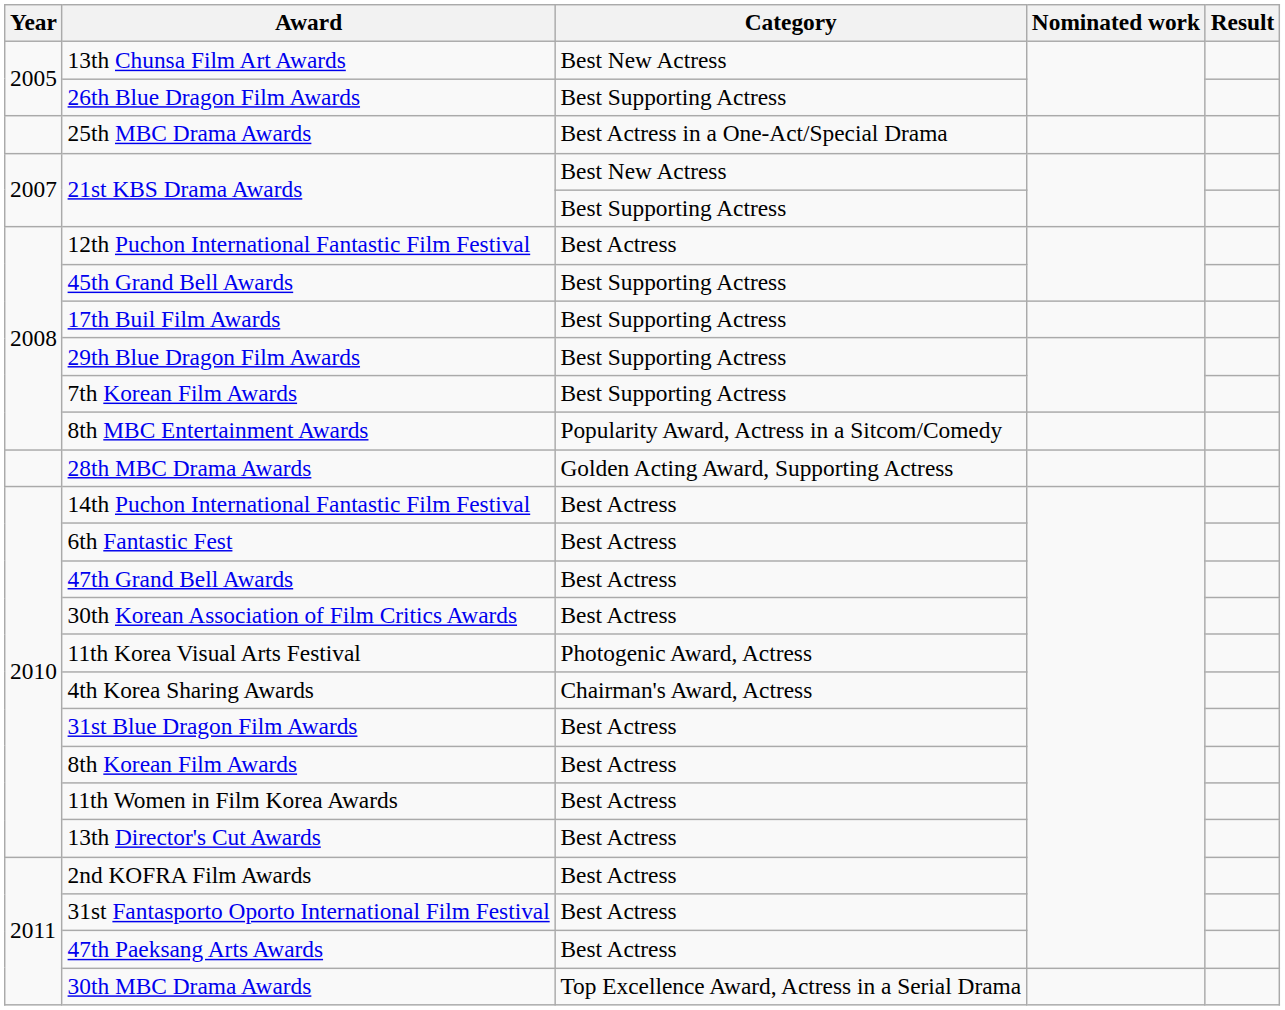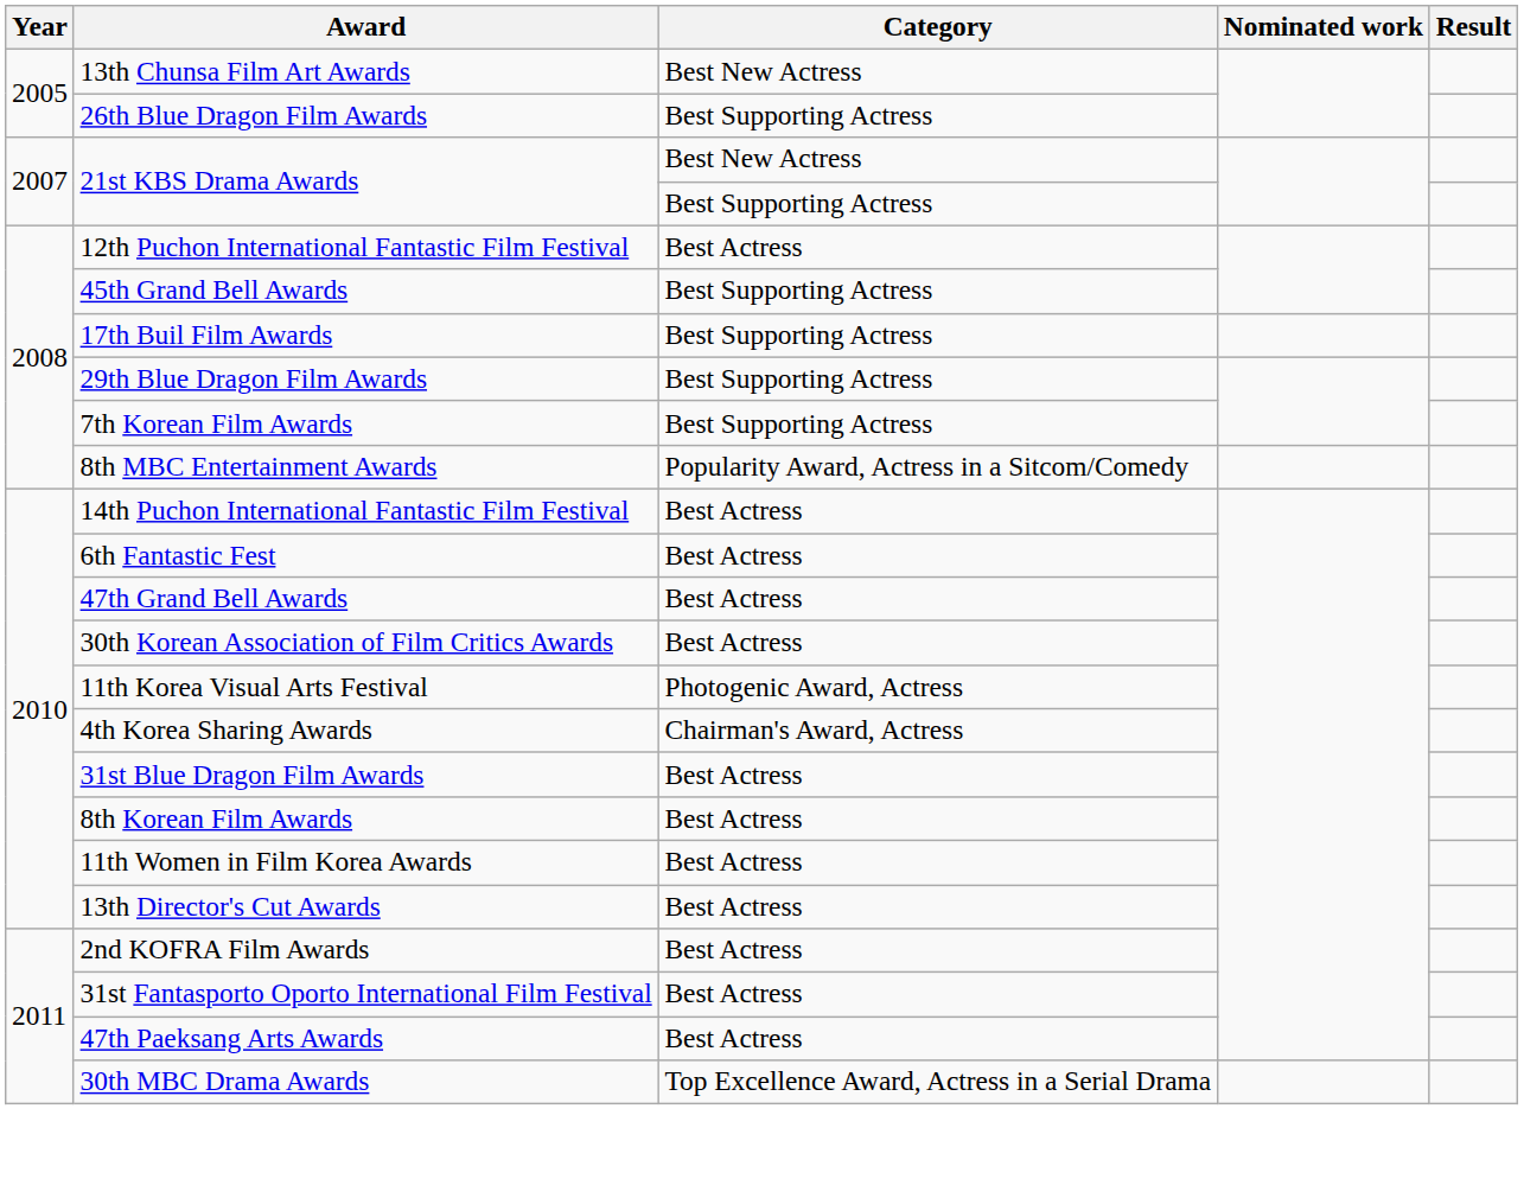 <table class="wikitable sortable">
 <tr>
 <th>Year</th>
 <th>Award</th>
 <th>Category</th>
 <th>Nominated work</th>
 <th>Result</th>
 </tr>
 <tr>
 <td rowspan=2 style="text-align:center;">2005</td>
 <td>13th <a href='#'>Chunsa Film Art Awards</a></td>
 <td>Best New Actress</td>
 <td rowspan=2></td>
 <td></td>
 </tr>
 <tr>
 <td><a href='#'>26th Blue Dragon Film Awards</a></td>
 <td>Best Supporting Actress</td>
-<td></td>
-</tr>
-<tr>
-<td></td>
-<td>25th <a href='#'>MBC Drama Awards</a></td>
-<td>Best Actress in a One-Act/Special Drama</td>
-<td></td>
 <td></td>
 </tr>
 <tr>
 <td rowspan=2 style="text-align:center;">2007</td>
 <td rowspan=2><a href='#'>21st KBS Drama Awards</a></td>
 <td>Best New Actress</td>
 <td rowspan=2></td>
 <td></td>
 </tr>
 <tr>
 <td>Best Supporting Actress</td>
 <td></td>
 </tr>
 <tr>
 <td rowspan=6 style="text-align:center;">2008</td>
 <td>12th <a href='#'>Puchon International Fantastic Film Festival</a></td>
 <td>Best Actress</td>
 <td rowspan=2></td>
 <td></td>
 </tr>
 <tr>
 <td><a href='#'>45th Grand Bell Awards</a></td>
 <td>Best Supporting Actress</td>
 <td></td>
 </tr>
 <tr>
 <td><a href='#'>17th Buil Film Awards</a></td>
 <td>Best Supporting Actress</td>
 <td></td>
 <td></td>
 </tr>
 <tr>
 <td><a href='#'>29th Blue Dragon Film Awards</a></td>
 <td>Best Supporting Actress</td>
 <td rowspan=2></td>
 <td></td>
 </tr>
 <tr>
 <td>7th <a href='#'>Korean Film Awards</a></td>
 <td>Best Supporting Actress</td>
 <td></td>
 </tr>
 <tr>
 <td>8th <a href='#'>MBC Entertainment Awards</a></td>
 <td>Popularity Award, Actress in a Sitcom/Comedy</td>
-<td></td>
-<td></td>
-</tr>
-<tr>
-<td></td>
-<td><a href='#'>28th MBC Drama Awards</a></td>
-<td>Golden Acting Award, Supporting Actress</td>
 <td></td>
 <td></td>
 </tr>
 <tr>
 <td rowspan=10 style="text-align:center;">2010</td>
 <td>14th <a href='#'>Puchon International Fantastic Film Festival</a></td>
 <td>Best Actress</td>
 <td rowspan=13></td>
 <td></td>
 </tr>
 <tr>
 <td>6th <a href='#'>Fantastic Fest</a></td>
 <td>Best Actress</td>
 <td></td>
 </tr>
 <tr>
 <td><a href='#'>47th Grand Bell Awards</a></td>
 <td>Best Actress</td>
 <td></td>
 </tr>
 <tr>
 <td>30th <a href='#'>Korean Association of Film Critics Awards</a></td>
 <td>Best Actress</td>
 <td></td>
 </tr>
 <tr>
 <td>11th Korea Visual Arts Festival </td>
 <td>Photogenic Award, Actress</td>
 <td></td>
 </tr>
 <tr>
 <td>4th Korea Sharing Awards</td>
 <td>Chairman's Award, Actress</td>
 <td></td>
 </tr>
 <tr>
 <td><a href='#'>31st Blue Dragon Film Awards</a></td>
 <td>Best Actress</td>
 <td></td>
 </tr>
 <tr>
 <td>8th <a href='#'>Korean Film Awards</a></td>
 <td>Best Actress</td>
 <td></td>
 </tr>
 <tr>
 <td>11th Women in Film Korea Awards</td>
 <td>Best Actress</td>
 <td></td>
 </tr>
 <tr>
 <td>13th <a href='#'>Director's Cut Awards</a></td>
 <td>Best Actress</td>
 <td></td>
 </tr>
 <tr>
 <td rowspan=4>2011</td>
 <td>2nd KOFRA Film Awards </td>
 <td>Best Actress</td>
 <td></td>
 </tr>
 <tr>
 <td>31st <a href='#'>Fantasporto Oporto International Film Festival</a></td>
 <td>Best Actress</td>
 <td></td>
 </tr>
 <tr>
 <td><a href='#'>47th Paeksang Arts Awards</a></td>
 <td>Best Actress</td>
 <td></td>
 </tr>
 <tr>
 <td><a href='#'>30th MBC Drama Awards</a></td>
 <td>Top Excellence Award, Actress in a Serial Drama</td>
 <td></td>
 <td></td>
 </tr>
 </table>
